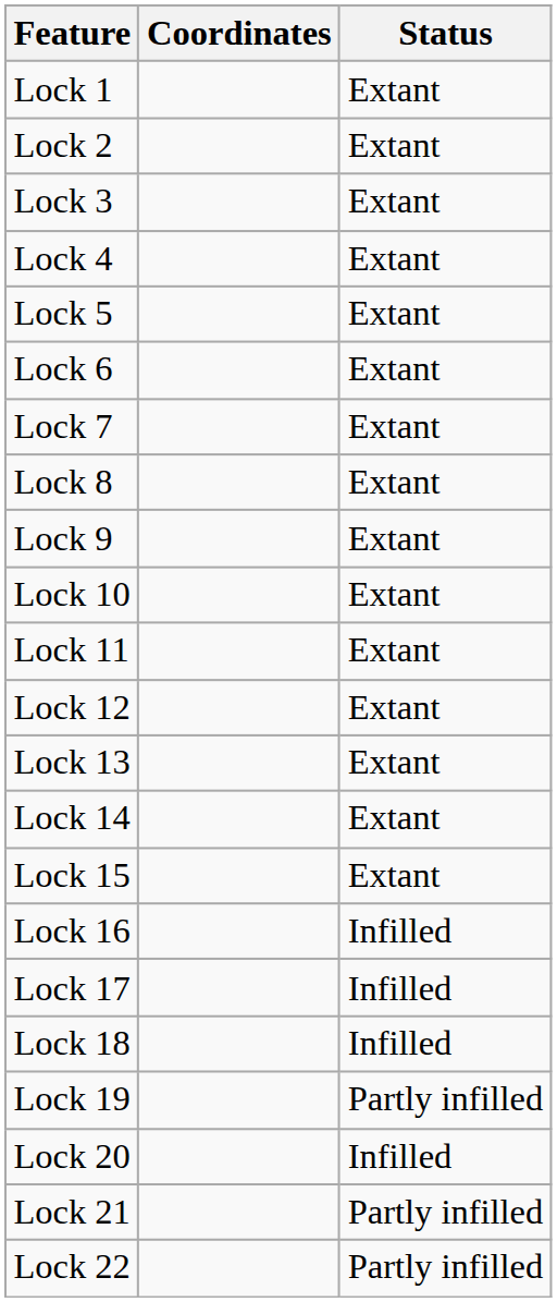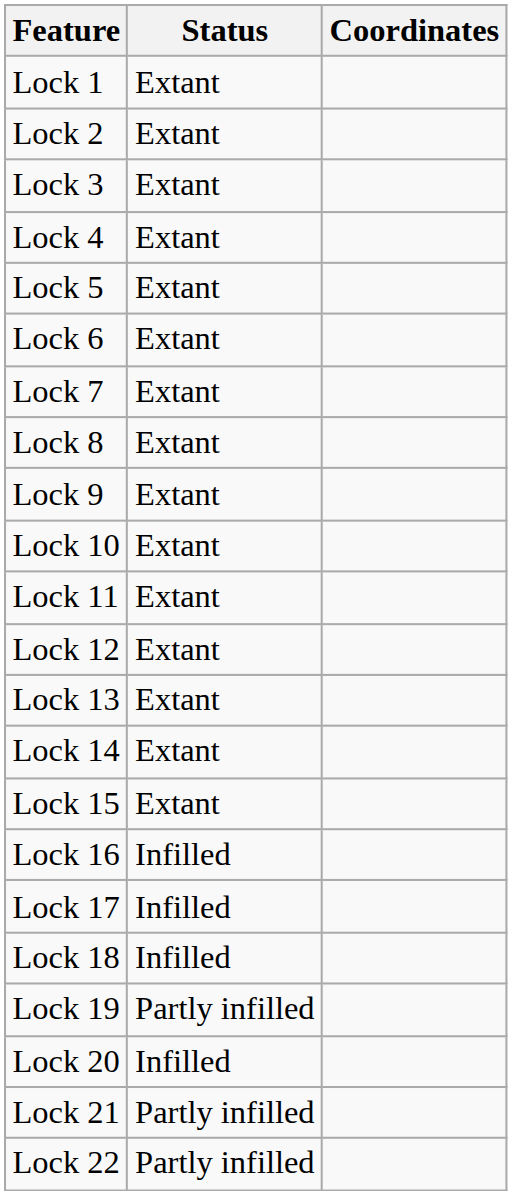 <table class="wikitable sortable">
 <tr>
 <th>Feature</th>
+<th>Status</th>
 <th>Coordinates</th>
-<th>Status</th>
 </tr>
 <tr>
 <td>Lock 1</td>
+<td>Extant</td>
 <td></td>
-<td>Extant</td>
 </tr>
 <tr>
 <td>Lock 2</td>
+<td>Extant</td>
 <td></td>
-<td>Extant</td>
 </tr>
 <tr>
 <td>Lock 3</td>
+<td>Extant</td>
 <td></td>
-<td>Extant</td>
 </tr>
 <tr>
 <td>Lock 4</td>
+<td>Extant</td>
 <td></td>
-<td>Extant</td>
 </tr>
 <tr>
 <td>Lock 5</td>
+<td>Extant</td>
 <td></td>
-<td>Extant</td>
 </tr>
 <tr>
 <td>Lock 6</td>
+<td>Extant</td>
 <td></td>
-<td>Extant</td>
 </tr>
 <tr>
 <td>Lock 7</td>
+<td>Extant</td>
 <td></td>
-<td>Extant</td>
 </tr>
 <tr>
 <td>Lock 8</td>
+<td>Extant</td>
 <td></td>
-<td>Extant</td>
 </tr>
 <tr>
 <td>Lock 9</td>
+<td>Extant</td>
 <td></td>
-<td>Extant</td>
 </tr>
 <tr>
 <td>Lock 10</td>
+<td>Extant</td>
 <td></td>
-<td>Extant</td>
 </tr>
 <tr>
 <td>Lock 11</td>
+<td>Extant</td>
 <td></td>
-<td>Extant</td>
 </tr>
 <tr>
 <td>Lock 12</td>
+<td>Extant</td>
 <td></td>
-<td>Extant</td>
 </tr>
 <tr>
 <td>Lock 13</td>
+<td>Extant</td>
 <td></td>
-<td>Extant</td>
 </tr>
 <tr>
 <td>Lock 14</td>
+<td>Extant</td>
 <td></td>
-<td>Extant</td>
 </tr>
 <tr>
 <td>Lock 15</td>
+<td>Extant</td>
 <td></td>
-<td>Extant</td>
 </tr>
 <tr>
 <td>Lock 16</td>
+<td>Infilled</td>
 <td></td>
-<td>Infilled</td>
 </tr>
 <tr>
 <td>Lock 17</td>
+<td>Infilled</td>
 <td></td>
-<td>Infilled</td>
 </tr>
 <tr>
 <td>Lock 18</td>
+<td>Infilled</td>
 <td></td>
-<td>Infilled</td>
 </tr>
 <tr>
 <td>Lock 19</td>
+<td>Partly infilled</td>
 <td></td>
-<td>Partly infilled</td>
 </tr>
 <tr>
 <td>Lock 20</td>
+<td>Infilled</td>
 <td></td>
-<td>Infilled</td>
 </tr>
 <tr>
 <td>Lock 21</td>
+<td>Partly infilled</td>
 <td></td>
-<td>Partly infilled</td>
 </tr>
 <tr>
 <td>Lock 22</td>
+<td>Partly infilled</td>
 <td></td>
-<td>Partly infilled</td>
 </tr>
 </table>
